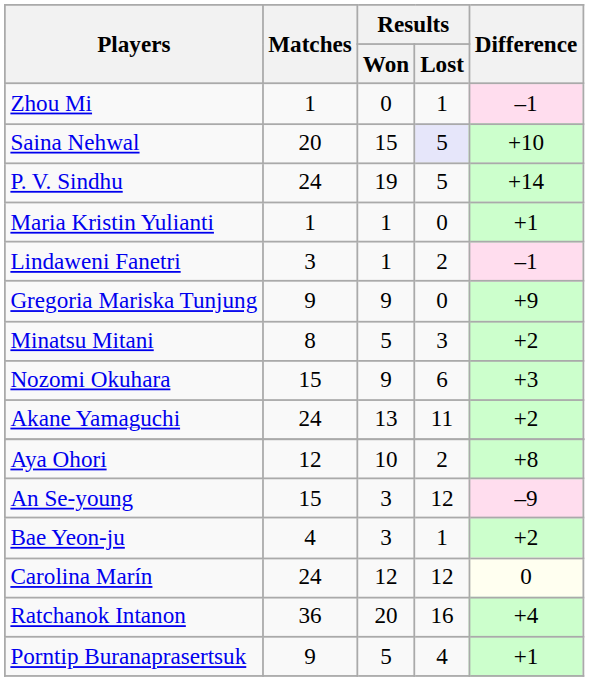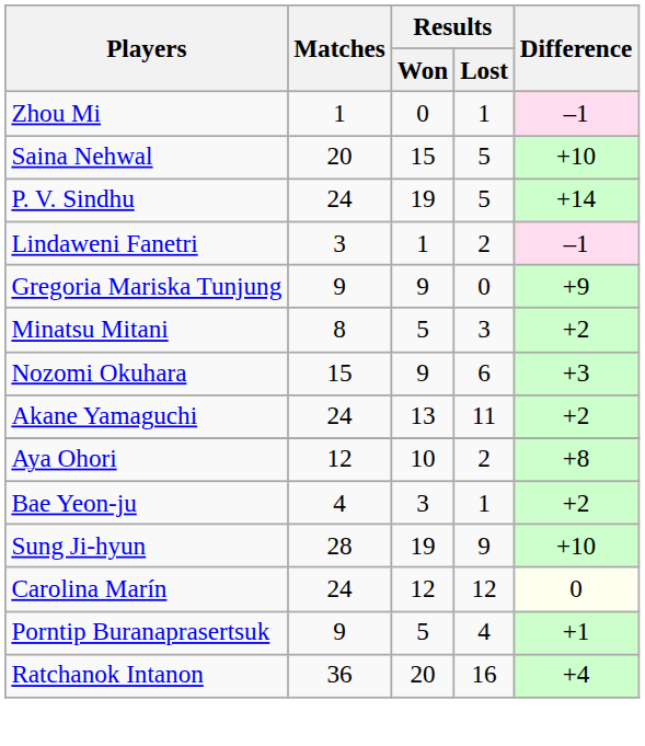 <table class=wikitable style="text-align:center; font-size:small">
 <tr>
 <th rowspan="2">Players</th>
 <th rowspan="2">Matches</th>
 <th colspan="2">Results</th>
 <th rowspan="2">Difference</th>
 </tr>
 <tr>
 <th>Won</th>
 <th>Lost</th>
 </tr>
 <tr>
 <td align="left"> <a href='#'>Zhou Mi</a></td>
 <td>1</td>
 <td>0</td>
 <td>1</td>
 <td bgcolor="#ffddee">–1</td>
 </tr>
 <tr>
 <td align="left"> <a href='#'>Saina Nehwal</a></td>
 <td>20</td>
 <td>15</td>
-<td style="background: lavender;">5</td>
+<td>5</td>
 <td bgcolor="#ccffcc">+10</td>
 </tr>
 <tr>
 <td align="left"> <a href='#'>P. V. Sindhu</a></td>
 <td>24</td>
 <td>19</td>
 <td>5</td>
 <td bgcolor="#ccffcc">+14</td>
-</tr>
-<tr>
-<td align="left"> <a href='#'>Maria Kristin Yulianti</a></td>
-<td>1</td>
-<td>1</td>
-<td>0</td>
-<td bgcolor="#ccffcc">+1</td>
 </tr>
 <tr>
 <td align="left"> <a href='#'>Lindaweni Fanetri</a></td>
 <td>3</td>
 <td>1</td>
 <td>2</td>
 <td bgcolor="#ffddee">–1</td>
 </tr>
 <tr>
 <td align="left"> <a href='#'>Gregoria Mariska Tunjung</a></td>
 <td>9</td>
 <td>9</td>
 <td>0</td>
 <td bgcolor="#ccffcc">+9</td>
 </tr>
 <tr>
 <td align="left"> <a href='#'>Minatsu Mitani</a></td>
 <td>8</td>
 <td>5</td>
 <td>3</td>
 <td bgcolor="#ccffcc">+2</td>
 </tr>
 <tr>
 <td align="left"> <a href='#'>Nozomi Okuhara</a></td>
 <td>15</td>
 <td>9</td>
 <td>6</td>
 <td bgcolor="#ccffcc">+3</td>
 </tr>
 <tr>
 <td align="left"> <a href='#'>Akane Yamaguchi</a></td>
 <td>24</td>
 <td>13</td>
 <td>11</td>
 <td bgcolor="#ccffcc">+2</td>
 </tr>
 <tr>
 </tr>
 <tr>
 <td align="left"> <a href='#'>Aya Ohori</a></td>
 <td>12</td>
 <td>10</td>
 <td>2</td>
 <td bgcolor="#ccffcc">+8</td>
 </tr>
 <tr>
-<td align="left"> <a href='#'>An Se-young</a></td>
-<td>15</td>
-<td>3</td>
-<td>12</td>
-<td bgcolor="#ffddee">–9</td>
-</tr>
-<tr>
 <td align="left"> <a href='#'>Bae Yeon-ju</a></td>
 <td>4</td>
 <td>3</td>
 <td>1</td>
 <td bgcolor="#ccffcc">+2</td>
+</tr>
+<tr>
+<td align="left"> <a href='#'>Sung Ji-hyun</a></td>
+<td>28</td>
+<td>19</td>
+<td>9</td>
+<td bgcolor="#ccffcc">+10</td>
 </tr>
 <tr>
 <td align="left"> <a href='#'>Carolina Marín</a></td>
 <td>24</td>
 <td>12</td>
 <td>12</td>
 <td bgcolor="#fffff0">0</td>
 </tr>
 <tr>
+<td align="left"> <a href='#'>Porntip Buranaprasertsuk</a></td>
+<td>9</td>
+<td>5</td>
+<td>4</td>
+<td bgcolor="#ccffcc">+1</td>
+</tr>
+<tr>
 <td align="left"> <a href='#'>Ratchanok Intanon</a></td>
 <td>36</td>
 <td>20</td>
 <td>16</td>
 <td bgcolor="#ccffcc">+4</td>
 </tr>
-<tr>
-<td align="left"> <a href='#'>Porntip Buranaprasertsuk</a></td>
-<td>9</td>
-<td>5</td>
-<td>4</td>
-<td bgcolor="#ccffcc">+1</td>
-</tr>
 </table>
